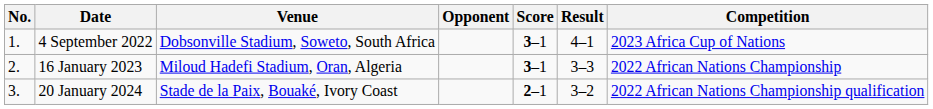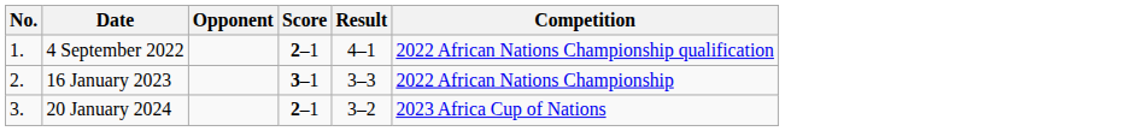 <table class="wikitable plainrowheaders sortable">
 <tr>
 <th>No.</th>
 <th>Date</th>
-<th>Venue</th>
 <th>Opponent</th>
 <th>Score</th>
 <th>Result</th>
 <th>Competition</th>
 </tr>
 <tr>
 <td>1.</td>
 <td>4 September 2022</td>
-<td><a href='#'>Dobsonville Stadium</a>, <a href='#'>Soweto</a>, South Africa</td>
 <td></td>
-<td align=center><strong>3</strong>–1</td>
+<td align=center><strong>2</strong>–1</td>
 <td align=center>4–1</td>
-<td><a href='#'>2023 Africa Cup of Nations</a></td>
+<td><a href='#'>2022 African Nations Championship qualification</a></td>
 </tr>
 <tr>
 <td>2.</td>
 <td>16 January 2023</td>
-<td><a href='#'>Miloud Hadefi Stadium</a>, <a href='#'>Oran</a>, Algeria</td>
 <td></td>
 <td align=center><strong>3</strong>–1</td>
 <td align=center>3–3</td>
 <td><a href='#'>2022 African Nations Championship</a></td>
 </tr>
 <tr>
 <td>3.</td>
 <td>20 January 2024</td>
-<td><a href='#'>Stade de la Paix</a>, <a href='#'>Bouaké</a>, Ivory Coast</td>
 <td></td>
 <td align=center><strong>2</strong>–1</td>
 <td align=center>3–2</td>
-<td><a href='#'>2022 African Nations Championship qualification</a></td>
+<td><a href='#'>2023 Africa Cup of Nations</a></td>
 </tr>
 </table>
